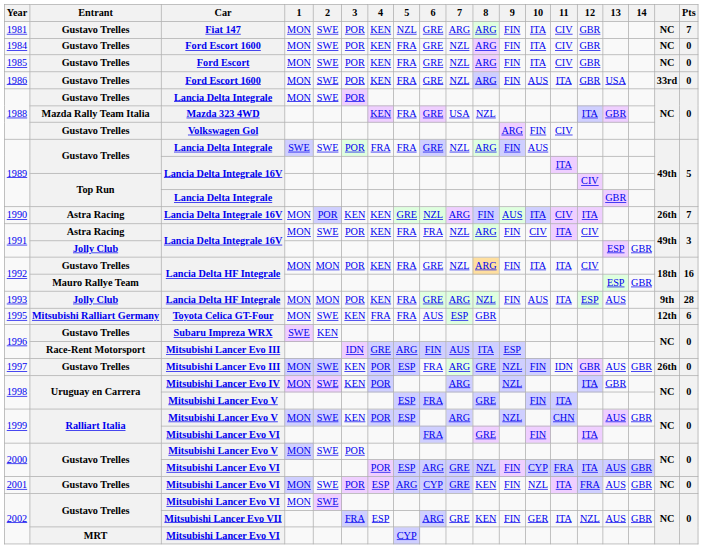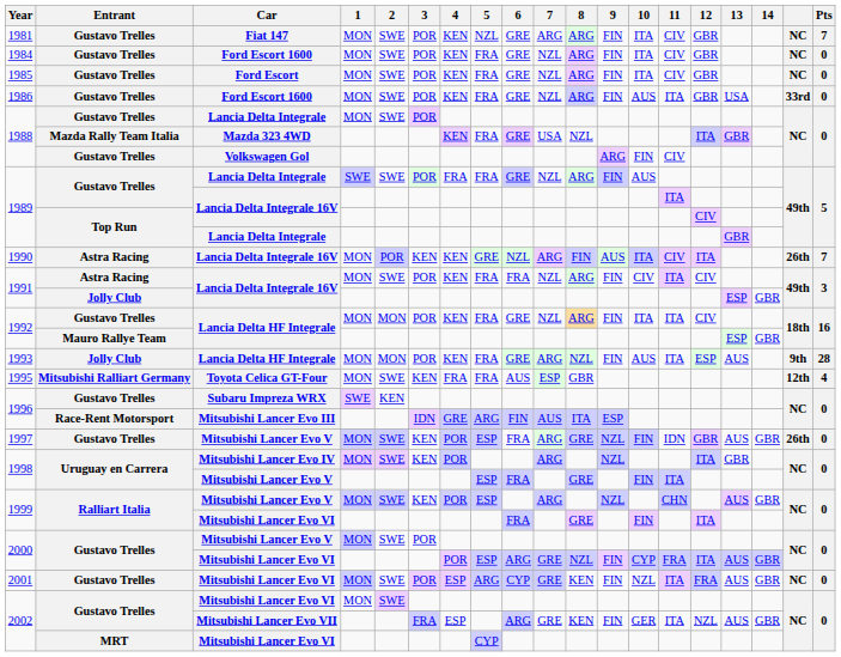 <table class="wikitable" style="text-align:center; font-size:90%">
 <tr>
 <th>Year</th>
 <th>Entrant</th>
 <th>Car</th>
 <th>1</th>
 <th>2</th>
 <th>3</th>
 <th>4</th>
 <th>5</th>
 <th>6</th>
 <th>7</th>
 <th>8</th>
 <th>9</th>
 <th>10</th>
 <th>11</th>
 <th>12</th>
 <th>13</th>
 <th>14</th>
 <th></th>
 <th>Pts</th>
 </tr>
 <tr>
 <td><a href='#'>1981</a></td>
 <th>Gustavo Trelles</th>
 <th><a href='#'>Fiat 147</a></th>
 <td><a href='#'>MON</a></td>
 <td><a href='#'>SWE</a></td>
 <td><a href='#'>POR</a></td>
 <td><a href='#'>KEN</a></td>
 <td><a href='#'>NZL</a></td>
 <td><a href='#'>GRE</a></td>
 <td><a href='#'>ARG</a></td>
 <td style="background:#DFFFDF;"><a href='#'>ARG</a><br></td>
 <td><a href='#'>FIN</a></td>
 <td><a href='#'>ITA</a></td>
 <td><a href='#'>CIV</a></td>
 <td><a href='#'>GBR</a></td>
 <td></td>
 <td></td>
 <th>NC</th>
 <th>7</th>
 </tr>
 <tr>
 <td><a href='#'>1984</a></td>
 <th>Gustavo Trelles</th>
 <th><a href='#'>Ford Escort 1600</a></th>
 <td><a href='#'>MON</a></td>
 <td><a href='#'>SWE</a></td>
 <td><a href='#'>POR</a></td>
 <td><a href='#'>KEN</a></td>
 <td><a href='#'>FRA</a></td>
 <td><a href='#'>GRE</a></td>
 <td><a href='#'>NZL</a></td>
 <td style="background:#EFCFFF;"><a href='#'>ARG</a><br></td>
 <td><a href='#'>FIN</a></td>
 <td><a href='#'>ITA</a></td>
 <td><a href='#'>CIV</a></td>
 <td><a href='#'>GBR</a></td>
 <td></td>
 <td></td>
 <th>NC</th>
 <th>0</th>
 </tr>
 <tr>
 <td><a href='#'>1985</a></td>
 <th>Gustavo Trelles</th>
 <th><a href='#'>Ford Escort</a></th>
 <td><a href='#'>MON</a></td>
 <td><a href='#'>SWE</a></td>
 <td><a href='#'>POR</a></td>
 <td><a href='#'>KEN</a></td>
 <td><a href='#'>FRA</a></td>
 <td><a href='#'>GRE</a></td>
 <td><a href='#'>NZL</a></td>
 <td style="background:#EFCFFF;"><a href='#'>ARG</a><br></td>
 <td><a href='#'>FIN</a></td>
 <td><a href='#'>ITA</a></td>
 <td><a href='#'>CIV</a></td>
 <td><a href='#'>GBR</a></td>
 <td></td>
 <td></td>
 <th>NC</th>
 <th>0</th>
 </tr>
 <tr>
 <td><a href='#'>1986</a></td>
 <th>Gustavo Trelles</th>
 <th><a href='#'>Ford Escort 1600</a></th>
 <td><a href='#'>MON</a></td>
 <td><a href='#'>SWE</a></td>
 <td><a href='#'>POR</a></td>
 <td><a href='#'>KEN</a></td>
 <td><a href='#'>FRA</a></td>
 <td><a href='#'>GRE</a></td>
 <td><a href='#'>NZL</a></td>
 <td style="background:#CFCFFF;"><a href='#'>ARG</a><br></td>
 <td><a href='#'>FIN</a></td>
 <td><a href='#'>AUS</a></td>
 <td><a href='#'>ITA</a></td>
 <td><a href='#'>GBR</a></td>
 <td><a href='#'>USA</a></td>
 <td></td>
 <th>33rd</th>
 <th>0</th>
 </tr>
 <tr>
 <td rowspan=3><a href='#'>1988</a></td>
 <th>Gustavo Trelles</th>
 <th><a href='#'>Lancia Delta Integrale</a></th>
 <td><a href='#'>MON</a></td>
 <td><a href='#'>SWE</a></td>
 <td style="background:#EFCFFF;"><a href='#'>POR</a><br></td>
 <td></td>
 <td></td>
 <td></td>
 <td></td>
 <td></td>
 <td></td>
 <td></td>
 <td></td>
 <td></td>
 <td></td>
 <td></td>
 <th rowspan=3>NC</th>
 <th rowspan=3>0</th>
 </tr>
 <tr>
 <th>Mazda Rally Team Italia</th>
 <th><a href='#'>Mazda 323 4WD</a></th>
 <td></td>
 <td></td>
 <td></td>
 <td style="background:#EFCFFF;"><a href='#'>KEN</a><br></td>
 <td><a href='#'>FRA</a></td>
 <td style="background:#EFCFFF;"><a href='#'>GRE</a><br></td>
 <td><a href='#'>USA</a></td>
 <td><a href='#'>NZL</a></td>
 <td></td>
 <td></td>
 <td></td>
 <td style="background:#CFCFFF;"><a href='#'>ITA</a><br></td>
 <td style="background:#EFCFFF;"><a href='#'>GBR</a><br></td>
 <td></td>
 </tr>
 <tr>
 <th>Gustavo Trelles</th>
 <th><a href='#'>Volkswagen Gol</a></th>
 <td></td>
 <td></td>
 <td></td>
 <td></td>
 <td></td>
 <td></td>
 <td></td>
 <td></td>
 <td style="background:#EFCFFF;"><a href='#'>ARG</a><br></td>
 <td><a href='#'>FIN</a></td>
 <td><a href='#'>CIV</a></td>
 <td></td>
 <td></td>
 <td></td>
 </tr>
 <tr>
 <td rowspan=4><a href='#'>1989</a></td>
 <th rowspan=2>Gustavo Trelles</th>
 <th><a href='#'>Lancia Delta Integrale</a></th>
 <td style="background:#CFCFFF;"><a href='#'>SWE</a><br></td>
 <td><a href='#'>SWE</a></td>
 <td style="background:#DFFFDF;"><a href='#'>POR</a><br></td>
 <td><a href='#'>FRA</a></td>
 <td><a href='#'>FRA</a></td>
 <td style="background:#CFCFFF;"><a href='#'>GRE</a><br></td>
 <td><a href='#'>NZL</a></td>
 <td style="background:#DFFFDF;"><a href='#'>ARG</a><br></td>
 <td style="background:#CFCFFF;"><a href='#'>FIN</a><br></td>
 <td><a href='#'>AUS</a></td>
 <td></td>
 <td></td>
 <td></td>
 <td></td>
 <th rowspan=4>49th</th>
 <th rowspan=4>5</th>
 </tr>
 <tr>
 <th rowspan=2><a href='#'>Lancia Delta Integrale 16V</a></th>
 <td></td>
 <td></td>
 <td></td>
 <td></td>
 <td></td>
 <td></td>
 <td></td>
 <td></td>
 <td></td>
 <td></td>
 <td style="background:#EFCFFF;"><a href='#'>ITA</a><br></td>
 <td></td>
 <td></td>
 <td></td>
 </tr>
 <tr>
 <th rowspan=2>Top Run</th>
 <td></td>
 <td></td>
 <td></td>
 <td></td>
 <td></td>
 <td></td>
 <td></td>
 <td></td>
 <td></td>
 <td></td>
 <td></td>
 <td style="background:#EFCFFF;"><a href='#'>CIV</a><br></td>
 <td></td>
 <td></td>
 </tr>
 <tr>
 <th><a href='#'>Lancia Delta Integrale</a></th>
 <td></td>
 <td></td>
 <td></td>
 <td></td>
 <td></td>
 <td></td>
 <td></td>
 <td></td>
 <td></td>
 <td></td>
 <td></td>
 <td></td>
 <td style="background:#EFCFFF;"><a href='#'>GBR</a><br></td>
 <td></td>
 </tr>
 <tr>
 <td><a href='#'>1990</a></td>
 <th>Astra Racing</th>
 <th><a href='#'>Lancia Delta Integrale 16V</a></th>
 <td><a href='#'>MON</a></td>
 <td style="background:#CFCFFF;"><a href='#'>POR</a><br></td>
 <td><a href='#'>KEN</a></td>
 <td><a href='#'>KEN</a></td>
 <td style="background:#DFFFDF;"><a href='#'>GRE</a><br></td>
 <td style="background:#DFFFDF;"><a href='#'>NZL</a><br></td>
 <td style="background:#EFCFFF;"><a href='#'>ARG</a><br></td>
 <td style="background:#CFCFFF;"><a href='#'>FIN</a><br></td>
 <td style="background:#DFFFDF;"><a href='#'>AUS</a><br></td>
 <td style="background:#CFCFFF;"><a href='#'>ITA</a><br></td>
 <td style="background:#EFCFFF;"><a href='#'>CIV</a><br></td>
 <td style="background:#EFCFFF;"><a href='#'>ITA</a><br></td>
 <td></td>
 <td></td>
 <th>26th</th>
 <th>7</th>
 </tr>
 <tr>
 <td rowspan=2><a href='#'>1991</a></td>
 <th>Astra Racing</th>
 <th rowspan=2><a href='#'>Lancia Delta Integrale 16V</a></th>
 <td><a href='#'>MON</a></td>
 <td><a href='#'>SWE</a></td>
 <td><a href='#'>POR</a></td>
 <td><a href='#'>KEN</a></td>
 <td><a href='#'>FRA</a></td>
 <td><a href='#'>FRA</a></td>
 <td><a href='#'>NZL</a></td>
 <td style="background:#DFFFDF;"><a href='#'>ARG</a><br></td>
 <td><a href='#'>FIN</a></td>
 <td><a href='#'>CIV</a></td>
 <td style="background:#EFCFFF;"><a href='#'>ITA</a><br></td>
 <td><a href='#'>CIV</a></td>
 <td></td>
 <td></td>
 <th rowspan=2>49th</th>
 <th rowspan=2>3</th>
 </tr>
 <tr>
 <th><a href='#'>Jolly Club</a></th>
 <td></td>
 <td></td>
 <td></td>
 <td></td>
 <td></td>
 <td></td>
 <td></td>
 <td></td>
 <td></td>
 <td></td>
 <td></td>
 <td></td>
 <td style="background:#EFCFFF;"><a href='#'>ESP</a><br></td>
 <td><a href='#'>GBR</a></td>
 </tr>
 <tr>
 <td rowspan=2><a href='#'>1992</a></td>
 <th>Gustavo Trelles</th>
 <th rowspan=2><a href='#'>Lancia Delta HF Integrale</a></th>
 <td><a href='#'>MON</a></td>
 <td><a href='#'>MON</a></td>
 <td><a href='#'>POR</a></td>
 <td><a href='#'>KEN</a></td>
 <td><a href='#'>FRA</a></td>
 <td><a href='#'>GRE</a></td>
 <td><a href='#'>NZL</a></td>
 <td style="background:#FFDF9F;"><a href='#'>ARG</a><br></td>
 <td><a href='#'>FIN</a></td>
 <td><a href='#'>ITA</a></td>
 <td><a href='#'>ITA</a></td>
 <td><a href='#'>CIV</a></td>
 <td></td>
 <td></td>
 <th rowspan=2>18th</th>
 <th rowspan=2>16</th>
 </tr>
 <tr>
 <th>Mauro Rallye Team</th>
 <td></td>
 <td></td>
 <td></td>
 <td></td>
 <td></td>
 <td></td>
 <td></td>
 <td></td>
 <td></td>
 <td></td>
 <td></td>
 <td></td>
 <td style="background:#DFFFDF;"><a href='#'>ESP</a><br></td>
 <td><a href='#'>GBR</a></td>
 </tr>
 <tr>
 <td><a href='#'>1993</a></td>
 <th><a href='#'>Jolly Club</a></th>
 <th><a href='#'>Lancia Delta HF Integrale</a></th>
 <td><a href='#'>MON</a></td>
 <td><a href='#'>MON</a></td>
 <td><a href='#'>POR</a></td>
 <td><a href='#'>KEN</a></td>
 <td><a href='#'>FRA</a></td>
 <td style="background:#DFFFDF;"><a href='#'>GRE</a><br></td>
 <td style="background:#DFFFDF;"><a href='#'>ARG</a><br></td>
 <td style="background:#DFFFDF;"><a href='#'>NZL</a><br></td>
 <td><a href='#'>FIN</a></td>
 <td><a href='#'>AUS</a></td>
 <td><a href='#'>ITA</a></td>
 <td style="background:#DFFFDF;"><a href='#'>ESP</a><br></td>
 <td><a href='#'>AUS</a></td>
 <td></td>
 <th>9th</th>
 <th>28</th>
 </tr>
 <tr>
 <td><a href='#'>1995</a></td>
 <th><a href='#'>Mitsubishi Ralliart Germany</a></th>
 <th><a href='#'>Toyota Celica GT-Four</a></th>
 <td><a href='#'>MON</a></td>
 <td><a href='#'>SWE</a></td>
 <td><a href='#'>KEN</a></td>
 <td><a href='#'>FRA</a></td>
 <td><a href='#'>FRA</a></td>
 <td><a href='#'>AUS</a></td>
 <td style="background:#DFFFDF;"><a href='#'>ESP</a><br></td>
 <td><a href='#'>GBR</a></td>
 <td></td>
 <td></td>
 <td></td>
 <td></td>
 <td></td>
 <td></td>
 <th>12th</th>
-<th>6</th>
+<th>4</th>
 </tr>
 <tr>
 <td rowspan=2><a href='#'>1996</a></td>
 <th>Gustavo Trelles</th>
 <th><a href='#'>Subaru Impreza WRX</a></th>
 <td style="background:#EFCFFF;"><a href='#'>SWE</a><br></td>
 <td><a href='#'>KEN</a></td>
 <td></td>
 <td></td>
 <td></td>
 <td></td>
 <td></td>
 <td></td>
 <td></td>
 <td></td>
 <td></td>
 <td></td>
 <td></td>
 <td></td>
 <th rowspan=2>NC</th>
 <th rowspan=2>0</th>
 </tr>
 <tr>
 <th>Race-Rent Motorsport</th>
 <th><a href='#'>Mitsubishi Lancer Evo III</a></th>
 <td></td>
 <td></td>
 <td style="background:#EFCFFF;"><a href='#'>IDN</a><br></td>
 <td style="background:#CFCFFF;"><a href='#'>GRE</a><br></td>
 <td style="background:#CFCFFF;"><a href='#'>ARG</a><br></td>
 <td style="background:#CFCFFF;"><a href='#'>FIN</a><br></td>
 <td style="background:#CFCFFF;"><a href='#'>AUS</a><br></td>
 <td style="background:#CFCFFF;"><a href='#'>ITA</a><br></td>
 <td style="background:#CFCFFF;"><a href='#'>ESP</a><br></td>
 <td></td>
 <td></td>
 <td></td>
 <td></td>
 <td></td>
 </tr>
 <tr>
 <td><a href='#'>1997</a></td>
 <th>Gustavo Trelles</th>
-<th><a href='#'>Mitsubishi Lancer Evo III</a></th>
+<th><a href='#'>Mitsubishi Lancer Evo V</a></th>
 <td style="background:#CFCFFF;"><a href='#'>MON</a><br></td>
 <td style="background:#CFCFFF;"><a href='#'>SWE</a><br></td>
 <td><a href='#'>KEN</a></td>
 <td style="background:#CFCFFF;"><a href='#'>POR</a><br></td>
 <td style="background:#CFCFFF;"><a href='#'>ESP</a><br></td>
 <td><a href='#'>FRA</a></td>
 <td style="background:#DFFFDF;"><a href='#'>ARG</a><br></td>
 <td style="background:#CFCFFF;"><a href='#'>GRE</a><br></td>
 <td style="background:#CFCFFF;"><a href='#'>NZL</a><br></td>
 <td style="background:#CFCFFF;"><a href='#'>FIN</a><br></td>
 <td><a href='#'>IDN</a></td>
 <td style="background:#EFCFFF;"><a href='#'>GBR</a><br></td>
 <td><a href='#'>AUS</a></td>
 <td><a href='#'>GBR</a></td>
 <th>26th</th>
 <th>0</th>
 </tr>
 <tr>
 <td rowspan=2><a href='#'>1998</a></td>
 <th rowspan=2>Uruguay en Carrera</th>
 <th><a href='#'>Mitsubishi Lancer Evo IV</a></th>
 <td style="background:#EFCFFF;"><a href='#'>MON</a><br></td>
 <td style="background:#EFCFFF;"><a href='#'>SWE</a><br></td>
 <td><a href='#'>KEN</a></td>
 <td style="background:#CFCFFF;"><a href='#'>POR</a><br></td>
 <td></td>
 <td></td>
 <td style="background:#CFCFFF;"><a href='#'>ARG</a><br></td>
 <td></td>
 <td style="background:#CFCFFF;"><a href='#'>NZL</a><br></td>
 <td></td>
 <td></td>
 <td style="background:#CFCFFF;"><a href='#'>ITA</a><br></td>
 <td><a href='#'>GBR</a></td>
 <td></td>
 <th rowspan=2>NC</th>
 <th rowspan=2>0</th>
 </tr>
 <tr>
 <th><a href='#'>Mitsubishi Lancer Evo V</a></th>
 <td></td>
 <td></td>
 <td></td>
 <td></td>
 <td style="background:#CFCFFF;"><a href='#'>ESP</a><br></td>
 <td style="background:#CFCFFF;"><a href='#'>FRA</a><br></td>
 <td></td>
 <td style="background:#CFCFFF;"><a href='#'>GRE</a><br></td>
 <td></td>
 <td style="background:#CFCFFF;"><a href='#'>FIN</a><br></td>
 <td style="background:#CFCFFF;"><a href='#'>ITA</a><br></td>
 <td></td>
 <td></td>
 <td></td>
 </tr>
 <tr>
 <td rowspan=2><a href='#'>1999</a></td>
 <th rowspan=2><a href='#'>Ralliart Italia</a></th>
 <th><a href='#'>Mitsubishi Lancer Evo V</a></th>
 <td style="background:#CFCFFF;"><a href='#'>MON</a><br></td>
 <td style="background:#CFCFFF;"><a href='#'>SWE</a><br></td>
 <td><a href='#'>KEN</a></td>
 <td style="background:#CFCFFF;"><a href='#'>POR</a><br></td>
 <td style="background:#CFCFFF;"><a href='#'>ESP</a><br></td>
 <td></td>
 <td style="background:#CFCFFF;"><a href='#'>ARG</a><br></td>
 <td></td>
 <td style="background:#CFCFFF;"><a href='#'>NZL</a><br></td>
 <td></td>
 <td style="background:#CFCFFF;"><a href='#'>CHN</a><br></td>
 <td></td>
 <td style="background:#EFCFFF;"><a href='#'>AUS</a><br></td>
 <td><a href='#'>GBR</a></td>
 <th rowspan=2>NC</th>
 <th rowspan=2>0</th>
 </tr>
 <tr>
 <th><a href='#'>Mitsubishi Lancer Evo VI</a></th>
 <td></td>
 <td></td>
 <td></td>
 <td></td>
 <td></td>
 <td style="background:#CFCFFF;"><a href='#'>FRA</a><br></td>
 <td></td>
 <td style="background:#EFCFFF;"><a href='#'>GRE</a><br></td>
 <td></td>
 <td style="background:#EFCFFF;"><a href='#'>FIN</a><br></td>
 <td></td>
 <td style="background:#EFCFFF;"><a href='#'>ITA</a><br></td>
 <td></td>
 <td></td>
 </tr>
 <tr>
 <td rowspan=2><a href='#'>2000</a></td>
 <th rowspan=2>Gustavo Trelles</th>
 <th><a href='#'>Mitsubishi Lancer Evo V</a></th>
 <td style="background:#CFCFFF;"><a href='#'>MON</a><br></td>
 <td><a href='#'>SWE</a></td>
 <td><a href='#'>POR</a></td>
 <td></td>
 <td></td>
 <td></td>
 <td></td>
 <td></td>
 <td></td>
 <td></td>
 <td></td>
 <td></td>
 <td></td>
 <td></td>
 <th rowspan=2>NC</th>
 <th rowspan=2>0</th>
 </tr>
 <tr>
 <th><a href='#'>Mitsubishi Lancer Evo VI</a></th>
 <td></td>
 <td></td>
 <td></td>
 <td style="background:#EFCFFF;"><a href='#'>POR</a><br></td>
 <td style="background:#CFCFFF;"><a href='#'>ESP</a><br></td>
 <td style="background:#CFCFFF;"><a href='#'>ARG</a><br></td>
 <td style="background:#CFCFFF;"><a href='#'>GRE</a><br></td>
 <td style="background:#CFCFFF;"><a href='#'>NZL</a><br></td>
 <td style="background:#EFCFFF;"><a href='#'>FIN</a><br></td>
 <td style="background:#CFCFFF;"><a href='#'>CYP</a><br></td>
 <td style="background:#CFCFFF;"><a href='#'>FRA</a><br></td>
 <td style="background:#CFCFFF;"><a href='#'>ITA</a><br></td>
 <td style="background:#CFCFFF;"><a href='#'>AUS</a><br></td>
 <td style="background:#CFCFFF;"><a href='#'>GBR</a><br></td>
 </tr>
 <tr>
 <td><a href='#'>2001</a></td>
 <th>Gustavo Trelles</th>
 <th><a href='#'>Mitsubishi Lancer Evo VI</a></th>
 <td style="background:#CFCFFF;"><a href='#'>MON</a><br></td>
 <td><a href='#'>SWE</a></td>
 <td style="background:#EFCFFF;"><a href='#'>POR</a><br></td>
 <td style="background:#EFCFFF;"><a href='#'>ESP</a><br></td>
 <td style="background:#CFCFFF;"><a href='#'>ARG</a><br></td>
 <td style="background:#CFCFFF;"><a href='#'>CYP</a><br></td>
 <td style="background:#CFCFFF;"><a href='#'>GRE</a><br></td>
 <td><a href='#'>KEN</a></td>
 <td><a href='#'>FIN</a></td>
 <td><a href='#'>NZL</a></td>
 <td style="background:#EFCFFF;"><a href='#'>ITA</a><br></td>
 <td style="background:#CFCFFF;"><a href='#'>FRA</a><br></td>
 <td><a href='#'>AUS</a></td>
 <td><a href='#'>GBR</a></td>
 <th>NC</th>
 <th>0</th>
 </tr>
 <tr>
 <td rowspan=3><a href='#'>2002</a></td>
 <th rowspan=2>Gustavo Trelles</th>
 <th><a href='#'>Mitsubishi Lancer Evo VI</a></th>
 <td><a href='#'>MON</a></td>
 <td style="background:#EFCFFF;"><a href='#'>SWE</a><br></td>
 <td></td>
 <td></td>
 <td></td>
 <td></td>
 <td></td>
 <td></td>
 <td></td>
 <td></td>
 <td></td>
 <td></td>
 <td></td>
 <td></td>
 <th rowspan=3>NC</th>
 <th rowspan=3>0</th>
 </tr>
 <tr>
 <th><a href='#'>Mitsubishi Lancer Evo VII</a></th>
 <td></td>
 <td></td>
 <td style="background:#CFCFFF;"><a href='#'>FRA</a><br></td>
 <td><a href='#'>ESP</a></td>
 <td></td>
 <td style="background:#CFCFFF;"><a href='#'>ARG</a><br></td>
 <td><a href='#'>GRE</a></td>
 <td><a href='#'>KEN</a></td>
 <td><a href='#'>FIN</a></td>
 <td><a href='#'>GER</a></td>
 <td><a href='#'>ITA</a></td>
 <td><a href='#'>NZL</a></td>
 <td><a href='#'>AUS</a></td>
 <td><a href='#'>GBR</a></td>
 </tr>
 <tr>
 <th>MRT</th>
 <th><a href='#'>Mitsubishi Lancer Evo VI</a></th>
 <td></td>
 <td></td>
 <td></td>
 <td></td>
 <td style="background:#CFCFFF;"><a href='#'>CYP</a><br></td>
 <td></td>
 <td></td>
 <td></td>
 <td></td>
 <td></td>
 <td></td>
 <td></td>
 <td></td>
 <td></td>
 </tr>
 </table>
